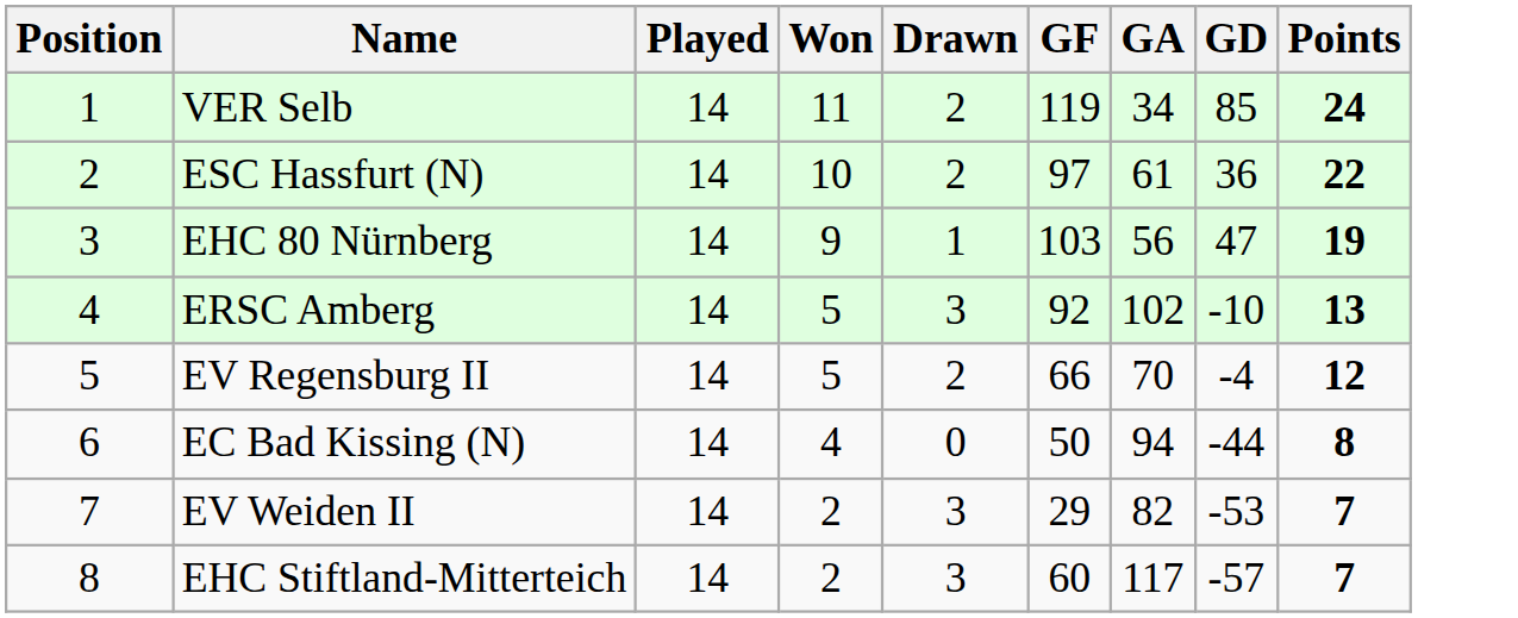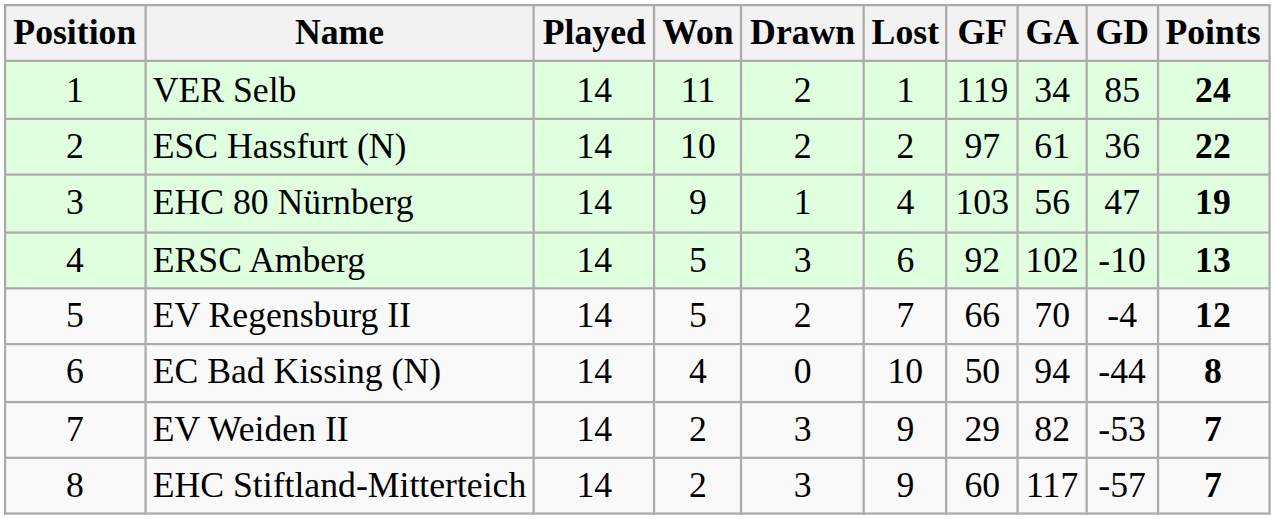 <table class="wikitable">
 <tr align="center">
 <th>Position</th>
 <th>Name</th>
 <th>Played</th>
 <th>Won</th>
 <th>Drawn</th>
+<th>Lost</th>
 <th>GF</th>
 <th>GA</th>
 <th>GD</th>
 <th>Points</th>
 </tr>
 <tr align="center" bgcolor="#dfffdf">
 <td>1</td>
 <td align="left">VER Selb</td>
 <td>14</td>
 <td>11</td>
 <td>2</td>
+<td>1</td>
 <td>119</td>
 <td>34</td>
 <td>85</td>
 <td><strong>24</strong></td>
 </tr>
 <tr align="center" bgcolor="#dfffdf">
 <td>2</td>
 <td align="left">ESC Hassfurt (N)</td>
 <td>14</td>
 <td>10</td>
+<td>2</td>
 <td>2</td>
 <td>97</td>
 <td>61</td>
 <td>36</td>
 <td><strong>22</strong></td>
 </tr>
 <tr align="center" bgcolor="#dfffdf">
 <td>3</td>
 <td align="left">EHC 80 Nürnberg</td>
 <td>14</td>
 <td>9</td>
 <td>1</td>
+<td>4</td>
 <td>103</td>
 <td>56</td>
 <td>47</td>
 <td><strong>19</strong></td>
 </tr>
 <tr align="center" bgcolor="#dfffdf">
 <td>4</td>
 <td align="left">ERSC Amberg</td>
 <td>14</td>
 <td>5</td>
 <td>3</td>
+<td>6</td>
 <td>92</td>
 <td>102</td>
 <td>-10</td>
 <td><strong>13</strong></td>
 </tr>
 <tr align="center">
 <td>5</td>
 <td align="left">EV Regensburg II</td>
 <td>14</td>
 <td>5</td>
 <td>2</td>
+<td>7</td>
 <td>66</td>
 <td>70</td>
 <td>-4</td>
 <td><strong>12</strong></td>
 </tr>
 <tr align="center">
 <td>6</td>
 <td align="left">EC Bad Kissing (N)</td>
 <td>14</td>
 <td>4</td>
 <td>0</td>
+<td>10</td>
 <td>50</td>
 <td>94</td>
 <td>-44</td>
 <td><strong>8</strong></td>
 </tr>
 <tr align="center">
 <td>7</td>
 <td align="left">EV Weiden II</td>
 <td>14</td>
 <td>2</td>
 <td>3</td>
+<td>9</td>
 <td>29</td>
 <td>82</td>
 <td>-53</td>
 <td><strong>7</strong></td>
 </tr>
 <tr align="center">
 <td>8</td>
 <td align="left">EHC Stiftland-Mitterteich</td>
 <td>14</td>
 <td>2</td>
 <td>3</td>
+<td>9</td>
 <td>60</td>
 <td>117</td>
 <td>-57</td>
 <td><strong>7</strong></td>
 </tr>
 </table>
